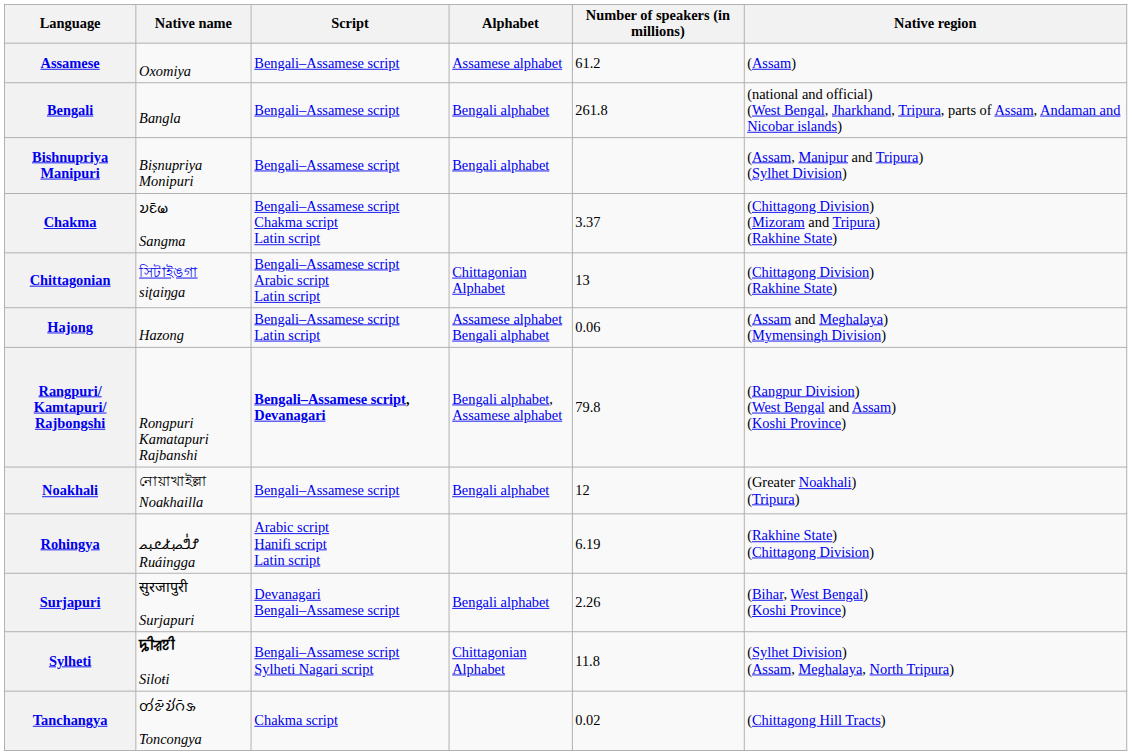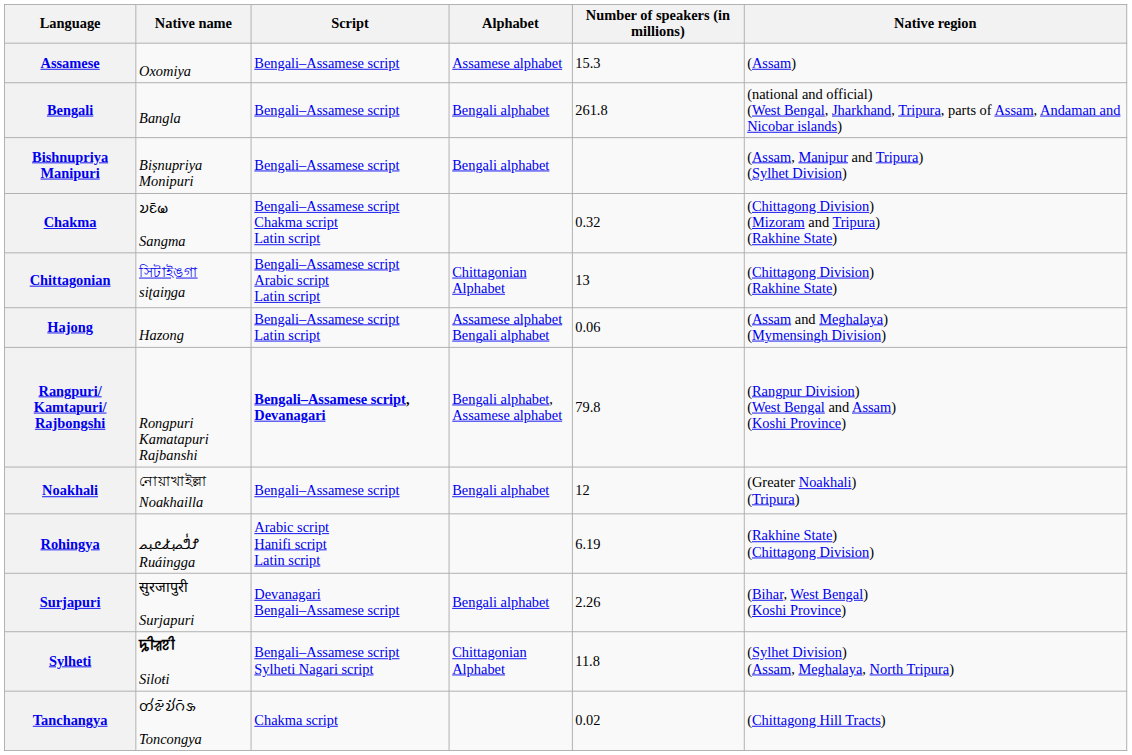 <table class="wikitable sortable" style="text-align:left">
 <tr>
 <th>Language</th>
 <th>Native name</th>
 <th>Script</th>
 <th>Alphabet</th>
 <th data-sort-type="number">Number of speakers (in millions)</th>
 <th>Native region</th>
 </tr>
 <tr>
 <th><a href='#'>Assamese</a></th>
 <td><br><em>Oxomiya</em></td>
 <td><a href='#'>Bengali–Assamese script</a></td>
 <td><a href='#'>Assamese alphabet</a></td>
-<td>61.2</td>
+<td>15.3</td>
 <td> (<a href='#'>Assam</a>)</td>
 </tr>
 <tr>
 <th><a href='#'>Bengali</a></th>
 <td><br><em>Bangla</em></td>
 <td><a href='#'>Bengali–Assamese script</a></td>
 <td><a href='#'>Bengali alphabet</a></td>
 <td>261.8</td>
 <td> (national and official)<br> (<a href='#'>West Bengal</a>, <a href='#'>Jharkhand</a>, <a href='#'>Tripura</a>, parts of <a href='#'>Assam</a>, <a href='#'>Andaman and Nicobar islands</a>)</td>
 </tr>
 <tr>
 <th><a href='#'>Bishnupriya Manipuri</a></th>
 <td> <br><em>Bișnupriya Monipuri</em></td>
 <td><a href='#'>Bengali–Assamese script</a></td>
 <td><a href='#'>Bengali alphabet</a></td>
 <td></td>
 <td> (<a href='#'>Assam</a>, <a href='#'>Manipur</a> and <a href='#'>Tripura</a>)<br> (<a href='#'>Sylhet Division</a>)</td>
 </tr>
 <tr>
 <th><a href='#'>Chakma</a></th>
 <td>𑄌𑄋𑄴𑄟 <br>  <br> <em>Sangma</em></td>
 <td><a href='#'>Bengali–Assamese script</a> <br> <a href='#'>Chakma script</a> <br> <a href='#'>Latin script</a></td>
 <td></td>
-<td>3.37</td>
+<td>0.32</td>
 <td> (<a href='#'>Chittagong Division</a>)<br> (<a href='#'>Mizoram</a> and <a href='#'>Tripura</a>)<br> (<a href='#'>Rakhine State</a>)</td>
 </tr>
 <tr>
 <th><a href='#'>Chittagonian</a></th>
 <td> <a href='#'>সিটাইঙগা</a><br><em>siʈaiŋga</em></td>
 <td><a href='#'>Bengali–Assamese script</a> <br> <a href='#'>Arabic script</a> <br> <a href='#'>Latin script</a></td>
 <td><a href='#'>Chittagonian Alphabet</a></td>
 <td>13</td>
 <td> (<a href='#'>Chittagong Division</a>)<br> (<a href='#'>Rakhine State</a>)</td>
 </tr>
 <tr>
 <th><a href='#'>Hajong</a></th>
 <td> <br><em>Hazong</em></td>
 <td><a href='#'>Bengali–Assamese script</a> <br> <a href='#'>Latin script</a></td>
 <td><a href='#'>Assamese alphabet</a> <br> <a href='#'>Bengali alphabet</a></td>
 <td>0.06</td>
 <td> (<a href='#'>Assam</a> and <a href='#'>Meghalaya</a>)<br> (<a href='#'>Mymensingh Division</a>)</td>
 </tr>
 <tr>
 <th><a href='#'>Rangpuri/<br>Kamtapuri/<br>Rajbongshi</a></th>
 <td> <br>  <br>  <br>  <br><em>Rongpuri</em> <br><em>Kamatapuri</em> <br><em>Rajbanshi</em></td>
 <td><strong><a href='#'>Bengali–Assamese script</a>, <a href='#'>Devanagari</a></strong></td>
 <td><a href='#'>Bengali alphabet</a>, <br><a href='#'>Assamese alphabet</a></td>
 <td>79.8</td>
 <td> (<a href='#'>Rangpur Division</a>)<br> (<a href='#'>West Bengal</a> and <a href='#'>Assam</a>)<br> (<a href='#'>Koshi Province</a>)</td>
 </tr>
 <tr>
 <th><a href='#'>Noakhali</a></th>
 <td>নোয়াখাইল্লা <br> <em>Noakhailla</em></td>
 <td><a href='#'>Bengali–Assamese script</a></td>
 <td><a href='#'>Bengali alphabet</a></td>
 <td>12</td>
 <td> (Greater <a href='#'>Noakhali</a>)<br> (<a href='#'>Tripura</a>)</td>
 </tr>
 <tr>
 <th><a href='#'>Rohingya</a></th>
 <td> <br> 𐴌𐴗𐴥𐴝𐴙𐴚𐴒𐴙𐴝 <br> <em>Ruáingga</em></td>
 <td><a href='#'>Arabic script</a> <br> <a href='#'>Hanifi script</a> <br> <a href='#'>Latin script</a></td>
 <td></td>
 <td>6.19</td>
 <td> (<a href='#'>Rakhine State</a>)<br> (<a href='#'>Chittagong Division</a>)</td>
 </tr>
 <tr>
 <th><a href='#'>Surjapuri</a></th>
 <td>सुरजापुरी <br> <br><em>Surjapuri</em></td>
 <td><a href='#'>Devanagari</a> <br> <a href='#'>Bengali–Assamese script</a></td>
 <td><a href='#'>Bengali alphabet</a></td>
 <td>2.26</td>
 <td> (<a href='#'>Bihar</a>, <a href='#'>West Bengal</a>)<br> (<a href='#'>Koshi Province</a>)</td>
 </tr>
 <tr>
 <th><a href='#'>Sylheti</a></th>
 <td><span><strong>ꠍꠤꠟꠐꠤ</strong></span> <br>  <br> <em>Siloŧi</em></td>
 <td><a href='#'>Bengali–Assamese script</a> <br> <a href='#'>Sylheti Nagari script</a></td>
 <td><a href='#'>Chittagonian Alphabet</a></td>
 <td>11.8</td>
 <td> (<a href='#'>Sylhet Division</a>)<br> (<a href='#'>Assam</a>, <a href='#'>Meghalaya</a>, <a href='#'>North Tripura</a>)</td>
 </tr>
 <tr>
 <th><a href='#'>Tanchangya</a></th>
 <td>𑄖𑄧𑄐𑄴𑄌𑄧𑄁𑄉𑄴𑄡 <br> <br><em>Toncongya</em></td>
 <td><a href='#'>Chakma script</a></td>
 <td></td>
 <td>0.02</td>
 <td> (<a href='#'>Chittagong Hill Tracts</a>)</td>
 </tr>
 </table>
